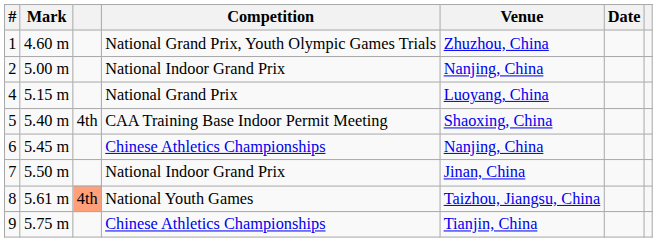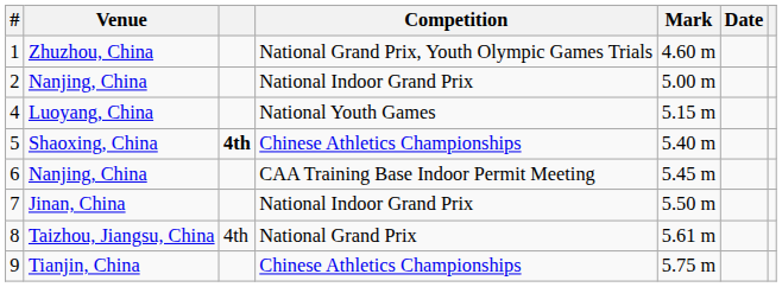 <table class="wikitable sortable">
 <tr>
 <th>#</th>
-<th>Mark</th>
+<th>Venue</th>
 <th class=unsortable></th>
 <th>Competition</th>
-<th>Venue</th>
+<th>Mark</th>
 <th>Date</th>
 <th class=unsortable></th>
 </tr>
 <tr>
 <td align=center>1</td>
-<td align=right>4.60 m</td>
+<td><a href='#'>Zhuzhou, China</a></td>
 <td></td>
 <td>National Grand Prix, Youth Olympic Games Trials</td>
-<td><a href='#'>Zhuzhou, China</a></td>
+<td align=right>4.60 m</td>
 <td align=right></td>
 <td></td>
 </tr>
 <tr>
 <td align=center>2</td>
-<td align=right>5.00 m</td>
+<td><a href='#'>Nanjing, China</a></td>
 <td></td>
 <td>National Indoor Grand Prix</td>
-<td><a href='#'>Nanjing, China</a></td>
+<td align=right>5.00 m</td>
 <td align=right></td>
 <td></td>
 </tr>
 <tr>
 <td align=center>4</td>
+<td><a href='#'>Luoyang, China</a></td>
+<td></td>
+<td>National Youth Games</td>
 <td align=right>5.15 m</td>
-<td></td>
-<td>National Grand Prix</td>
-<td><a href='#'>Luoyang, China</a></td>
 <td align=right></td>
 <td></td>
 </tr>
 <tr>
 <td align=center>5</td>
+<td><a href='#'>Shaoxing, China</a></td>
+<td><strong>4th</strong></td>
+<td><a href='#'>Chinese Athletics Championships</a></td>
 <td align=right>5.40 m</td>
-<td>4th</td>
-<td>CAA Training Base Indoor Permit Meeting</td>
-<td><a href='#'>Shaoxing, China</a></td>
 <td align=right></td>
 <td></td>
 </tr>
 <tr>
 <td align=center>6</td>
+<td><a href='#'>Nanjing, China</a></td>
+<td></td>
+<td>CAA Training Base Indoor Permit Meeting</td>
 <td align=right>5.45 m</td>
-<td></td>
-<td><a href='#'>Chinese Athletics Championships</a></td>
-<td><a href='#'>Nanjing, China</a></td>
 <td align=right></td>
 <td></td>
 </tr>
 <tr>
 <td align=center>7</td>
-<td align=right>5.50 m</td>
+<td><a href='#'>Jinan, China</a></td>
 <td></td>
 <td>National Indoor Grand Prix</td>
-<td><a href='#'>Jinan, China</a></td>
+<td align=right>5.50 m</td>
 <td align=right></td>
 <td></td>
 </tr>
 <tr>
 <td align=center>8</td>
+<td><a href='#'>Taizhou, Jiangsu, China</a></td>
+<td>4th</td>
+<td>National Grand Prix</td>
 <td align=right>5.61 m</td>
-<td style="background: lightsalmon;">4th</td>
-<td>National Youth Games</td>
-<td><a href='#'>Taizhou, Jiangsu, China</a></td>
 <td align=right></td>
 <td></td>
 </tr>
 <tr>
 <td align=center>9</td>
-<td align=right>5.75 m</td>
+<td><a href='#'>Tianjin, China</a></td>
 <td></td>
 <td><a href='#'>Chinese Athletics Championships</a></td>
-<td><a href='#'>Tianjin, China</a></td>
+<td align=right>5.75 m</td>
 <td align=right></td>
 <td></td>
 </tr>
 </table>
